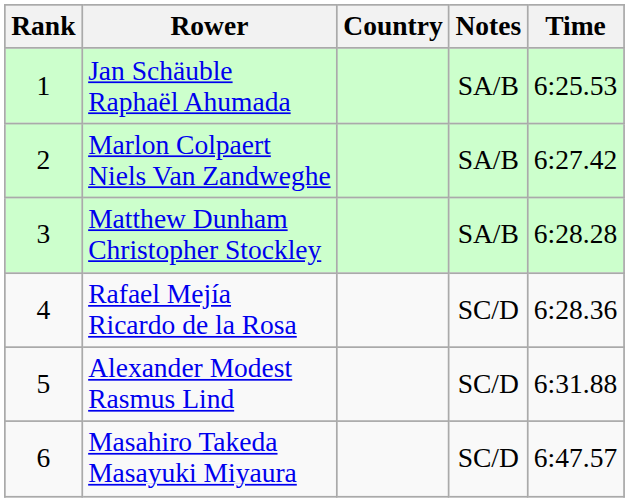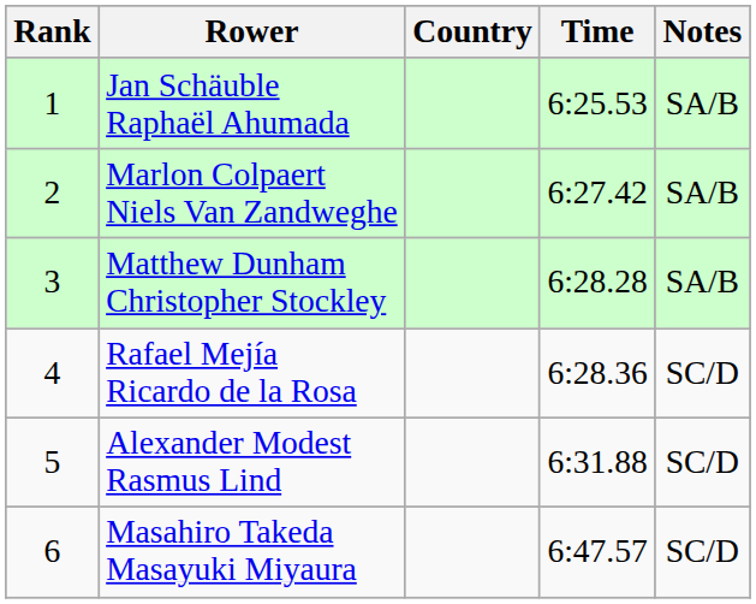 <table class="wikitable" style="text-align:center">
 <tr>
 <th>Rank</th>
 <th>Rower</th>
 <th>Country</th>
+<th>Time</th>
 <th>Notes</th>
-<th>Time</th>
 </tr>
 <tr bgcolor=ccffcc>
 <td>1</td>
 <td align="left"><a href='#'>Jan Schäuble</a><br><a href='#'>Raphaël Ahumada</a></td>
 <td align="left"></td>
+<td>6:25.53</td>
 <td>SA/B</td>
-<td>6:25.53</td>
 </tr>
 <tr bgcolor=ccffcc>
 <td>2</td>
 <td align="left"><a href='#'>Marlon Colpaert</a><br><a href='#'>Niels Van Zandweghe</a></td>
 <td align="left"></td>
+<td>6:27.42</td>
 <td>SA/B</td>
-<td>6:27.42</td>
 </tr>
 <tr bgcolor=ccffcc>
 <td>3</td>
 <td align="left"><a href='#'>Matthew Dunham</a><br><a href='#'>Christopher Stockley</a></td>
 <td align="left"></td>
+<td>6:28.28</td>
 <td>SA/B</td>
-<td>6:28.28</td>
 </tr>
 <tr>
 <td>4</td>
 <td align="left"><a href='#'>Rafael Mejía</a><br><a href='#'>Ricardo de la Rosa</a></td>
 <td align="left"></td>
+<td>6:28.36</td>
 <td>SC/D</td>
-<td>6:28.36</td>
 </tr>
 <tr>
 <td>5</td>
 <td align="left"><a href='#'>Alexander Modest</a><br><a href='#'>Rasmus Lind</a></td>
 <td align="left"></td>
+<td>6:31.88</td>
 <td>SC/D</td>
-<td>6:31.88</td>
 </tr>
 <tr>
 <td>6</td>
 <td align="left"><a href='#'>Masahiro Takeda</a><br><a href='#'>Masayuki Miyaura</a></td>
 <td align="left"></td>
+<td>6:47.57</td>
 <td>SC/D</td>
-<td>6:47.57</td>
 </tr>
 </table>
